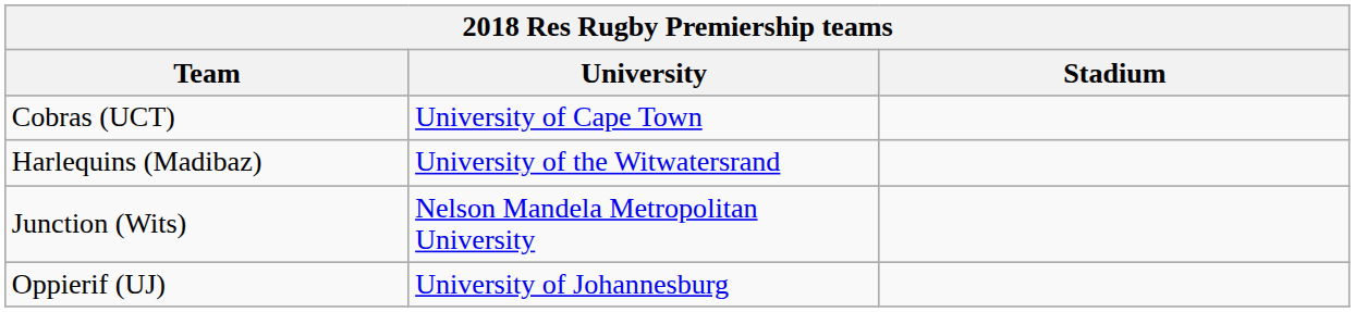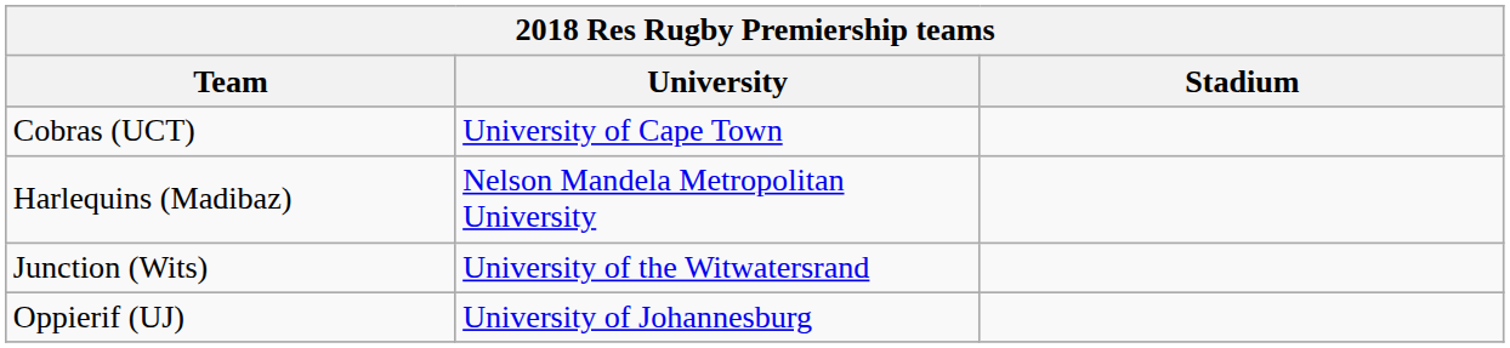 <table class="wikitable sortable" style="text-align:left; font-size:100%; width:60%">
 <tr>
 <th colspan="100%">2018 Res Rugby Premiership teams</th>
 </tr>
 <tr>
 <th style="width:30%;">Team</th>
 <th style="width:35%;">University</th>
 <th style="width:35%;">Stadium</th>
 </tr>
 <tr>
 <td>Cobras (UCT)</td>
 <td><a href='#'>University of Cape Town</a></td>
 <td></td>
 </tr>
 <tr>
 <td>Harlequins (Madibaz)</td>
-<td><a href='#'>University of the Witwatersrand</a></td>
+<td><a href='#'>Nelson Mandela Metropolitan University</a></td>
 <td></td>
 </tr>
 <tr>
 <td>Junction (Wits)</td>
-<td><a href='#'>Nelson Mandela Metropolitan University</a></td>
+<td><a href='#'>University of the Witwatersrand</a></td>
 <td></td>
 </tr>
 <tr>
 <td>Oppierif (UJ)</td>
 <td><a href='#'>University of Johannesburg</a></td>
 <td></td>
 </tr>
 </table>
